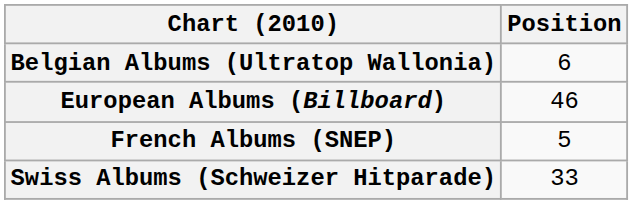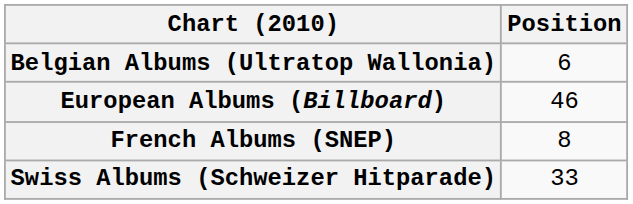 <table class="wikitable sortable plainrowheaders" style="text-align:center">
 <tr>
 <th scope="col">Chart (2010)</th>
 <th scope="col">Position</th>
 </tr>
 <tr>
 <th scope="row">Belgian Albums (Ultratop Wallonia)</th>
 <td>6</td>
 </tr>
 <tr>
 <th scope="row">European Albums (<em>Billboard</em>)</th>
 <td>46</td>
 </tr>
 <tr>
 <th scope="row">French Albums (SNEP)</th>
-<td>5</td>
+<td>8</td>
 </tr>
 <tr>
 <th scope="row">Swiss Albums (Schweizer Hitparade)</th>
 <td>33</td>
 </tr>
 </table>
